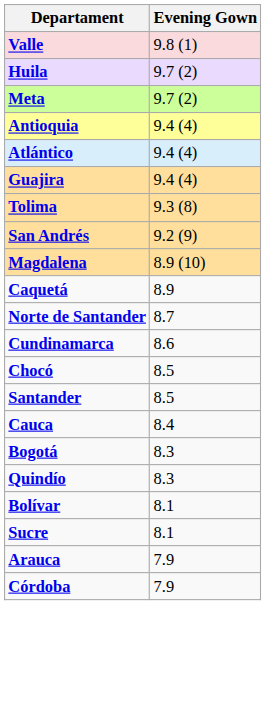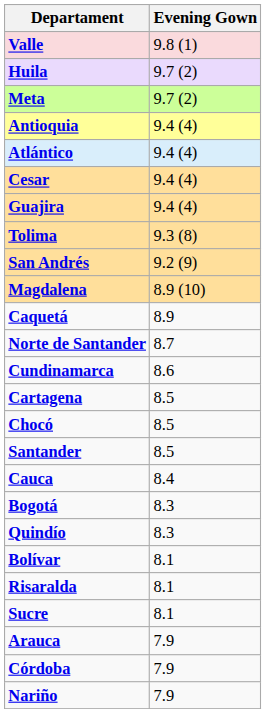 <table class="wikitable sortable collapsible" style="font-size: 95%;">
 <tr>
 <th>Departament</th>
 <th>Evening Gown</th>
 </tr>
 <tr>
 <td style="background-color:#FADADD;"><strong> <a href='#'>Valle</a></strong></td>
 <td style="background-color:#FADADD;">9.8 (1)</td>
 </tr>
 <tr>
 <td style="background-color:#eadafd;"><strong> <a href='#'>Huila</a></strong></td>
 <td style="background-color:#eadafd;">9.7 (2)</td>
 </tr>
 <tr>
 <td style="background-color:#ccff99;"><strong> <a href='#'>Meta</a></strong></td>
 <td style="background-color:#ccff99;">9.7 (2)</td>
 </tr>
 <tr>
 <td style="background-color:#ffff99;"><strong> <a href='#'>Antioquia</a></strong></td>
 <td style="background-color:#ffff99;">9.4 (4)</td>
 </tr>
 <tr>
 <td style="background-color:#d9eefb;"><strong> <a href='#'>Atlántico</a></strong></td>
 <td style="background-color:#d9eefb;">9.4 (4)</td>
+</tr>
+<tr>
+<td style="background-color:#ffdf9b;"><strong> <a href='#'>Cesar</a></strong></td>
+<td style="background-color:#ffdf9b;">9.4 (4)</td>
 </tr>
 <tr>
 <td style="background-color:#ffdf9b;"><strong> <a href='#'>Guajira</a></strong></td>
 <td style="background-color:#ffdf9b;">9.4 (4)</td>
 </tr>
 <tr>
 <td style="background-color:#ffdf9b;"><strong> <a href='#'>Tolima</a></strong></td>
 <td style="background-color:#ffdf9b;">9.3 (8)</td>
 </tr>
 <tr>
 <td style="background-color:#ffdf9b;"><strong> <a href='#'>San Andrés</a></strong></td>
 <td style="background-color:#ffdf9b;">9.2 (9)</td>
 </tr>
 <tr>
 <td style="background-color:#ffdf9b;"><strong> <a href='#'>Magdalena</a></strong></td>
 <td style="background-color:#ffdf9b;">8.9 (10)</td>
 </tr>
 <tr>
 <td> <a href='#'><strong>Caquetá</strong></a></td>
 <td>8.9</td>
 </tr>
 <tr>
 <td><strong> <a href='#'>Norte de Santander</a></strong></td>
 <td>8.7</td>
 </tr>
 <tr>
 <td><strong> <a href='#'>Cundinamarca</a></strong></td>
 <td>8.6</td>
 </tr>
 <tr>
+<td><strong> <a href='#'>Cartagena</a></strong></td>
+<td>8.5</td>
+</tr>
+<tr>
 <td><strong> <a href='#'>Chocó</a></strong></td>
 <td>8.5</td>
 </tr>
 <tr>
 <td> <a href='#'><strong>Santander</strong></a></td>
 <td>8.5</td>
 </tr>
 <tr>
 <td><strong> <a href='#'>Cauca</a></strong></td>
 <td>8.4</td>
 </tr>
 <tr>
 <td><strong> <a href='#'>Bogotá</a></strong></td>
 <td>8.3</td>
 </tr>
 <tr>
 <td><strong> <a href='#'>Quindío</a></strong></td>
 <td>8.3</td>
 </tr>
 <tr>
 <td><strong> <a href='#'>Bolívar</a></strong></td>
 <td>8.1</td>
 </tr>
 <tr>
+<td><strong> <a href='#'>Risaralda</a></strong></td>
+<td>8.1</td>
+</tr>
+<tr>
 <td> <strong><a href='#'>Sucre</a></strong></td>
 <td>8.1</td>
 </tr>
 <tr>
 <td> <a href='#'><strong>Arauca</strong></a></td>
 <td>7.9</td>
 </tr>
 <tr>
 <td> <a href='#'><strong>Córdoba</strong></a></td>
 <td>7.9</td>
 </tr>
+<tr>
+<td><strong> <a href='#'>Nariño</a></strong></td>
+<td>7.9</td>
+</tr>
 </table>
